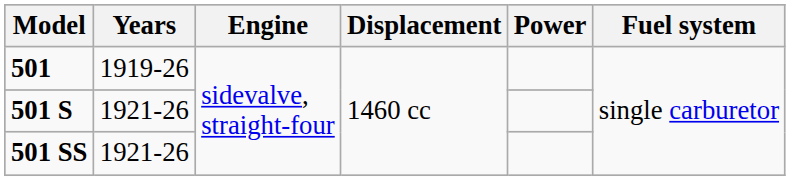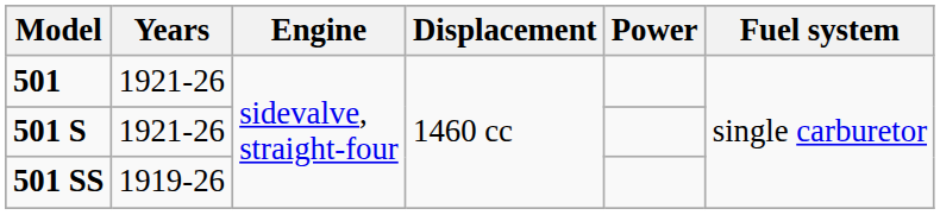 <table class="wikitable">
 <tr>
 <th>Model</th>
 <th>Years</th>
 <th>Engine</th>
 <th>Displacement</th>
 <th>Power</th>
 <th>Fuel system</th>
 </tr>
 <tr>
 <td><strong>501</strong></td>
-<td>1919-26</td>
+<td>1921-26</td>
 <td rowspan="3"><a href='#'>sidevalve</a>,<br><a href='#'>straight-four</a></td>
 <td rowspan="3">1460 cc</td>
 <td></td>
 <td rowspan="3">single <a href='#'>carburetor</a></td>
 </tr>
 <tr>
 <td><strong>501 S</strong></td>
 <td>1921-26</td>
 <td></td>
 </tr>
 <tr>
 <td><strong>501 SS</strong></td>
-<td>1921-26</td>
+<td>1919-26</td>
 <td></td>
 </tr>
 </table>
